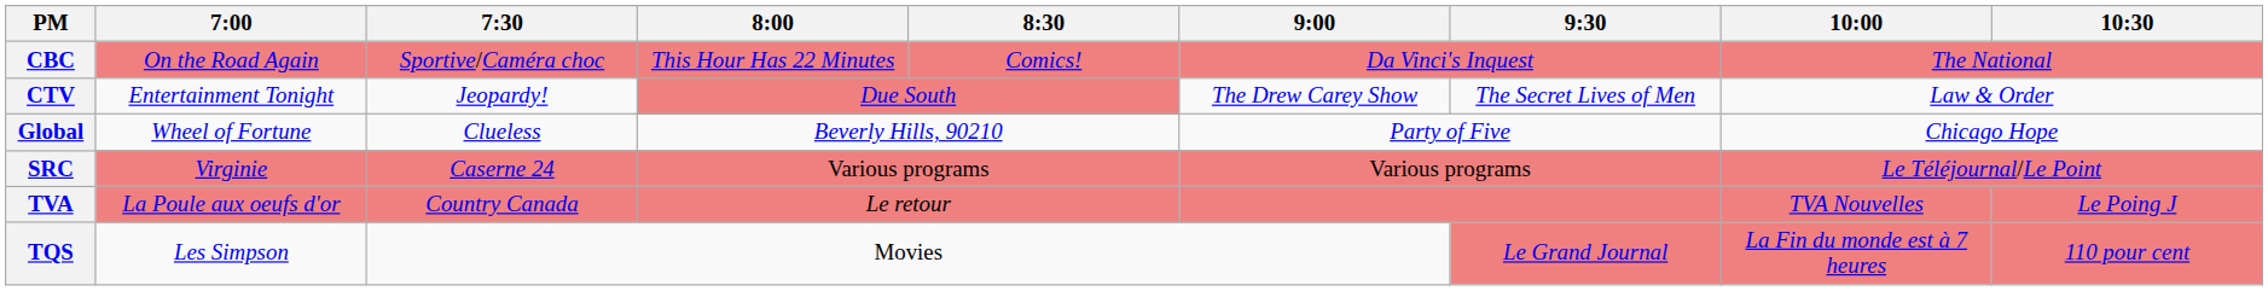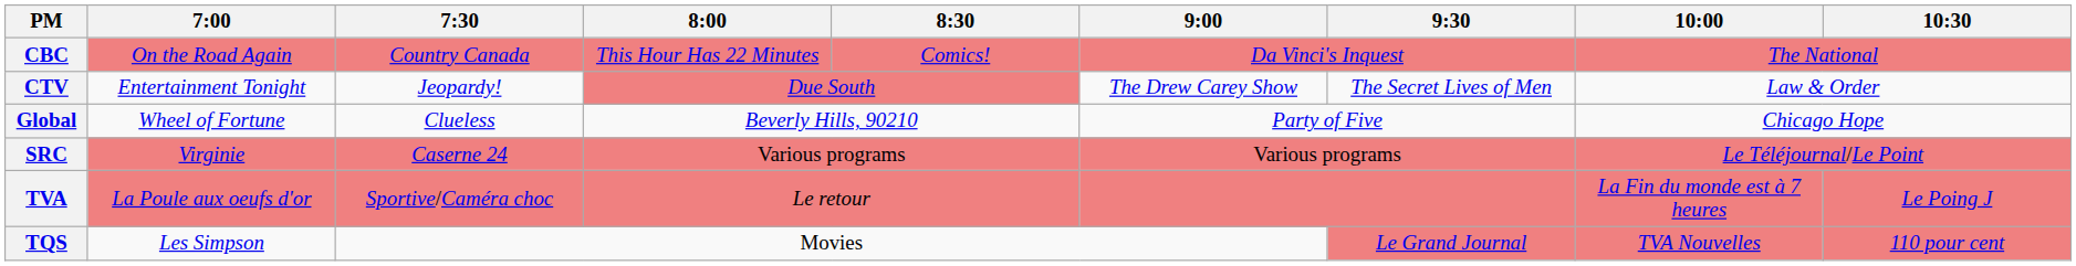 <table class="wikitable" width="100%">
 <tr>
 <th width="4%">PM</th>
 <th width="12%">7:00</th>
 <th width="12%">7:30</th>
 <th width="12%">8:00</th>
 <th width="12%">8:30</th>
 <th width="12%">9:00</th>
 <th width="12%">9:30</th>
 <th width="12%">10:00</th>
 <th width="12%">10:30</th>
 </tr>
 <tr align="center">
 <th><a href='#'>CBC</a></th>
 <td colspan="1" align=center bgcolor="#F08080"><em><a href='#'>On the Road Again</a></em></td>
-<td colspan="1" align=center bgcolor="#F08080"><em><a href='#'>Sportive</a></em>/<em><a href='#'>Caméra choc</a></em></td>
+<td colspan="1" align=center bgcolor="#F08080"><em><a href='#'>Country Canada</a></em></td>
 <td colspan="1" align=center bgcolor="#F08080"><em><a href='#'>This Hour Has 22 Minutes</a></em></td>
 <td colspan="1" align=center bgcolor="#F08080"><em><a href='#'>Comics!</a></em></td>
 <td colspan="2" align=center bgcolor="#F08080"><em><a href='#'>Da Vinci's Inquest</a></em></td>
 <td colspan="2" align=center bgcolor="#F08080"><em><a href='#'>The National</a></em></td>
 </tr>
 <tr align="center">
 <th><a href='#'>CTV</a></th>
 <td colspan="1" align=center><em><a href='#'>Entertainment Tonight</a></em></td>
 <td colspan="1" align=center><em><a href='#'>Jeopardy!</a></em></td>
 <td colspan="2" align=center bgcolor="#F08080"><em><a href='#'>Due South</a></em></td>
 <td colspan="1" align=center><em><a href='#'>The Drew Carey Show</a></em></td>
 <td colspan="1" align=center><em><a href='#'>The Secret Lives of Men</a></em></td>
 <td colspan="2" align=center><em><a href='#'>Law & Order</a></em></td>
 </tr>
 <tr align="center">
 <th><a href='#'>Global</a></th>
 <td colspan="1" align=center><em><a href='#'>Wheel of Fortune</a></em></td>
 <td colspan="1" align=center><em><a href='#'>Clueless</a></em></td>
 <td colspan="2" align=center><em><a href='#'>Beverly Hills, 90210</a></em></td>
 <td colspan="2" align=center><em><a href='#'>Party of Five</a></em></td>
 <td colspan="2" align=center><em><a href='#'>Chicago Hope</a></em><br></td>
 </tr>
 <tr align="center">
 <th><a href='#'>SRC</a></th>
 <td colspan="1" align=center bgcolor="#F08080"><em><a href='#'>Virginie</a></em></td>
 <td colspan="1" align=center bgcolor="#F08080"><em><a href='#'>Caserne 24</a></em></td>
 <td colspan="2" align=center bgcolor="#F08080">Various programs</td>
 <td colspan="2" align=center bgcolor="#F08080">Various programs</td>
 <td colspan="2" align=center bgcolor="#F08080"><em><a href='#'>Le Téléjournal</a></em>/<em><a href='#'>Le Point</a></em></td>
 </tr>
 <tr align="center">
 <th><a href='#'>TVA</a></th>
 <td colspan="1" align=center bgcolor="#F08080"><em><a href='#'>La Poule aux oeufs d'or</a></em></td>
-<td colspan="1" align=center bgcolor="#F08080"><em><a href='#'>Country Canada</a></em></td>
+<td colspan="1" align=center bgcolor="#F08080"><em><a href='#'>Sportive</a></em>/<em><a href='#'>Caméra choc</a></em></td>
 <td colspan="2" align=center bgcolor="#F08080"><em>Le retour</em></td>
 <td colspan="2" align=center bgcolor="#F08080"><em></em></td>
-<td colspan="1" align=center bgcolor="#F08080"><em><a href='#'>TVA Nouvelles</a></em></td>
+<td colspan="1" align=center bgcolor="#F08080"><em><a href='#'>La Fin du monde est à 7 heures</a></em></td>
 <td colspan="1" align=center bgcolor="#F08080"><em><a href='#'>Le Poing J</a></em></td>
 </tr>
 <tr align="center">
 <th><a href='#'>TQS</a></th>
 <td colspan="1" align=center><em><a href='#'>Les Simpson</a></em></td>
 <td colspan="4" align=center>Movies</td>
 <td colspan="1" align=center bgcolor="#F08080"><em><a href='#'>Le Grand Journal</a></em></td>
-<td colspan="1" align=center bgcolor="#F08080"><em><a href='#'>La Fin du monde est à 7 heures</a></em></td>
+<td colspan="1" align=center bgcolor="#F08080"><em><a href='#'>TVA Nouvelles</a></em></td>
 <td colspan="1" align=center bgcolor="#F08080"><em><a href='#'>110 pour cent</a></em></td>
 </tr>
 </table>
